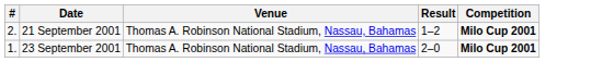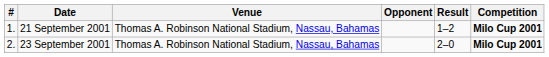 <table class="wikitable" style="font-size:90%;">
 <tr>
 <th>#</th>
 <th>Date</th>
 <th>Venue</th>
+<th>Opponent</th>
 <th>Result</th>
 <th>Competition</th>
 </tr>
 <tr>
-<td>2.</td>
+<td>1.</td>
 <td>21 September 2001</td>
 <td>Thomas A. Robinson National Stadium, <a href='#'>Nassau, Bahamas</a></td>
+<td></td>
 <td>1–2</td>
 <td><strong>Milo Cup 2001</strong></td>
 </tr>
 <tr>
-<td>1.</td>
+<td>2.</td>
 <td>23 September 2001</td>
 <td>Thomas A. Robinson National Stadium, <a href='#'>Nassau, Bahamas</a></td>
+<td></td>
 <td>2–0</td>
 <td><strong>Milo Cup 2001</strong></td>
 </tr>
 </table>
